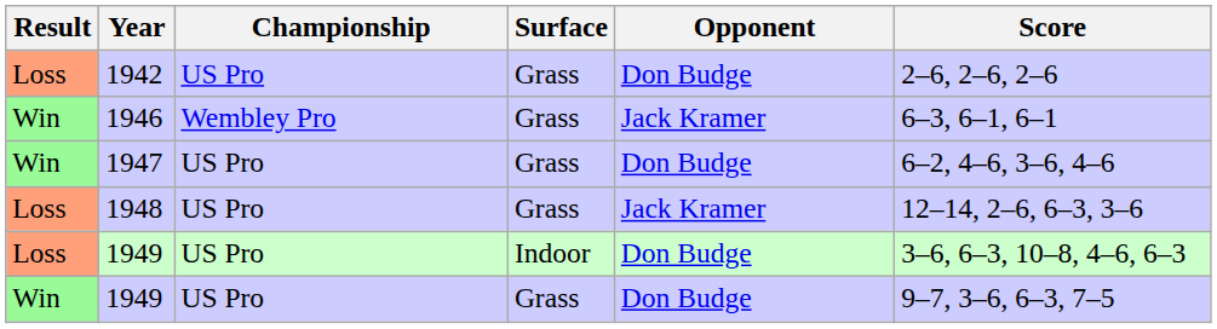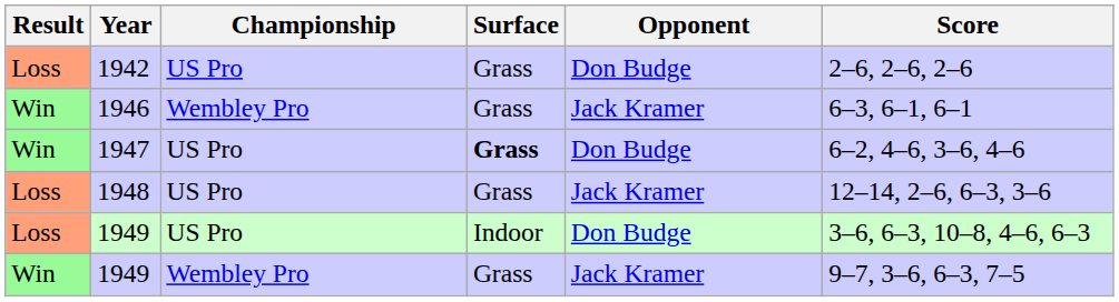 <table class='sortable wikitable'>
 <tr>
 <th style="width:45px">Result</th>
 <th style="width:35px">Year</th>
 <th style="width:180px">Championship</th>
 <th style="width:50px">Surface</th>
 <th style="width:150px">Opponent</th>
 <th style="width:170px" class="unsortable">Score</th>
 </tr>
 <tr style="background:#ccf;">
 <td style="background:#ffa07a;">Loss</td>
 <td>1942</td>
 <td><a href='#'>US Pro</a></td>
 <td>Grass</td>
 <td> <a href='#'>Don Budge</a></td>
 <td>2–6, 2–6, 2–6</td>
 </tr>
 <tr style="background:#ccf;">
 <td style="background:#98fb98;">Win</td>
 <td>1946</td>
 <td><a href='#'>Wembley Pro</a></td>
 <td>Grass</td>
 <td> <a href='#'>Jack Kramer</a></td>
 <td>6–3, 6–1, 6–1</td>
 </tr>
 <tr style="background:#ccf;">
 <td style="background:#98fb98;">Win</td>
 <td>1947</td>
 <td>US Pro</td>
-<td>Grass</td>
+<td><strong>Grass</strong></td>
 <td> <a href='#'>Don Budge</a></td>
 <td>6–2, 4–6, 3–6, 4–6</td>
 </tr>
 <tr style="background:#ccf;">
 <td style="background:#ffa07a;">Loss</td>
 <td>1948</td>
 <td>US Pro</td>
 <td>Grass</td>
 <td> <a href='#'>Jack Kramer</a></td>
 <td>12–14, 2–6, 6–3, 3–6</td>
 </tr>
 <tr style="background:#cfc;">
 <td style="background:#ffa07a;">Loss</td>
 <td>1949</td>
 <td>US Pro</td>
 <td>Indoor</td>
 <td> <a href='#'>Don Budge</a></td>
 <td>3–6, 6–3, 10–8, 4–6, 6–3</td>
 </tr>
 <tr style="background:#ccf;">
 <td style="background:#98fb98;">Win</td>
 <td>1949</td>
-<td>US Pro</td>
+<td><a href='#'>Wembley Pro</a></td>
 <td>Grass</td>
-<td> <a href='#'>Don Budge</a></td>
+<td> <a href='#'>Jack Kramer</a></td>
 <td>9–7, 3–6, 6–3, 7–5</td>
 </tr>
 </table>
